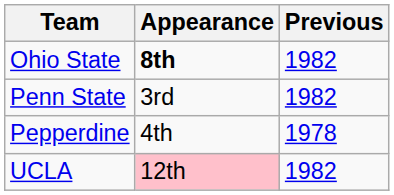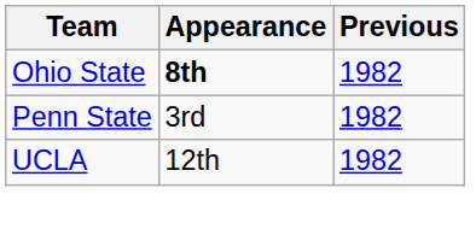 <table class="wikitable sortable">
 <tr>
 <th>Team</th>
 <th>Appearance</th>
 <th>Previous</th>
 </tr>
 <tr>
 <td><a href='#'>Ohio State</a></td>
 <td><strong>8th</strong></td>
 <td><a href='#'>1982</a></td>
 </tr>
 <tr>
 <td><a href='#'>Penn State</a></td>
 <td>3rd</td>
 <td><a href='#'>1982</a></td>
 </tr>
 <tr>
-<td><a href='#'>Pepperdine</a></td>
-<td>4th</td>
-<td><a href='#'>1978</a></td>
-</tr>
-<tr>
 <td><a href='#'>UCLA</a></td>
-<td style="background: pink;">12th</td>
+<td>12th</td>
 <td><a href='#'>1982</a></td>
 </tr>
 </table>
